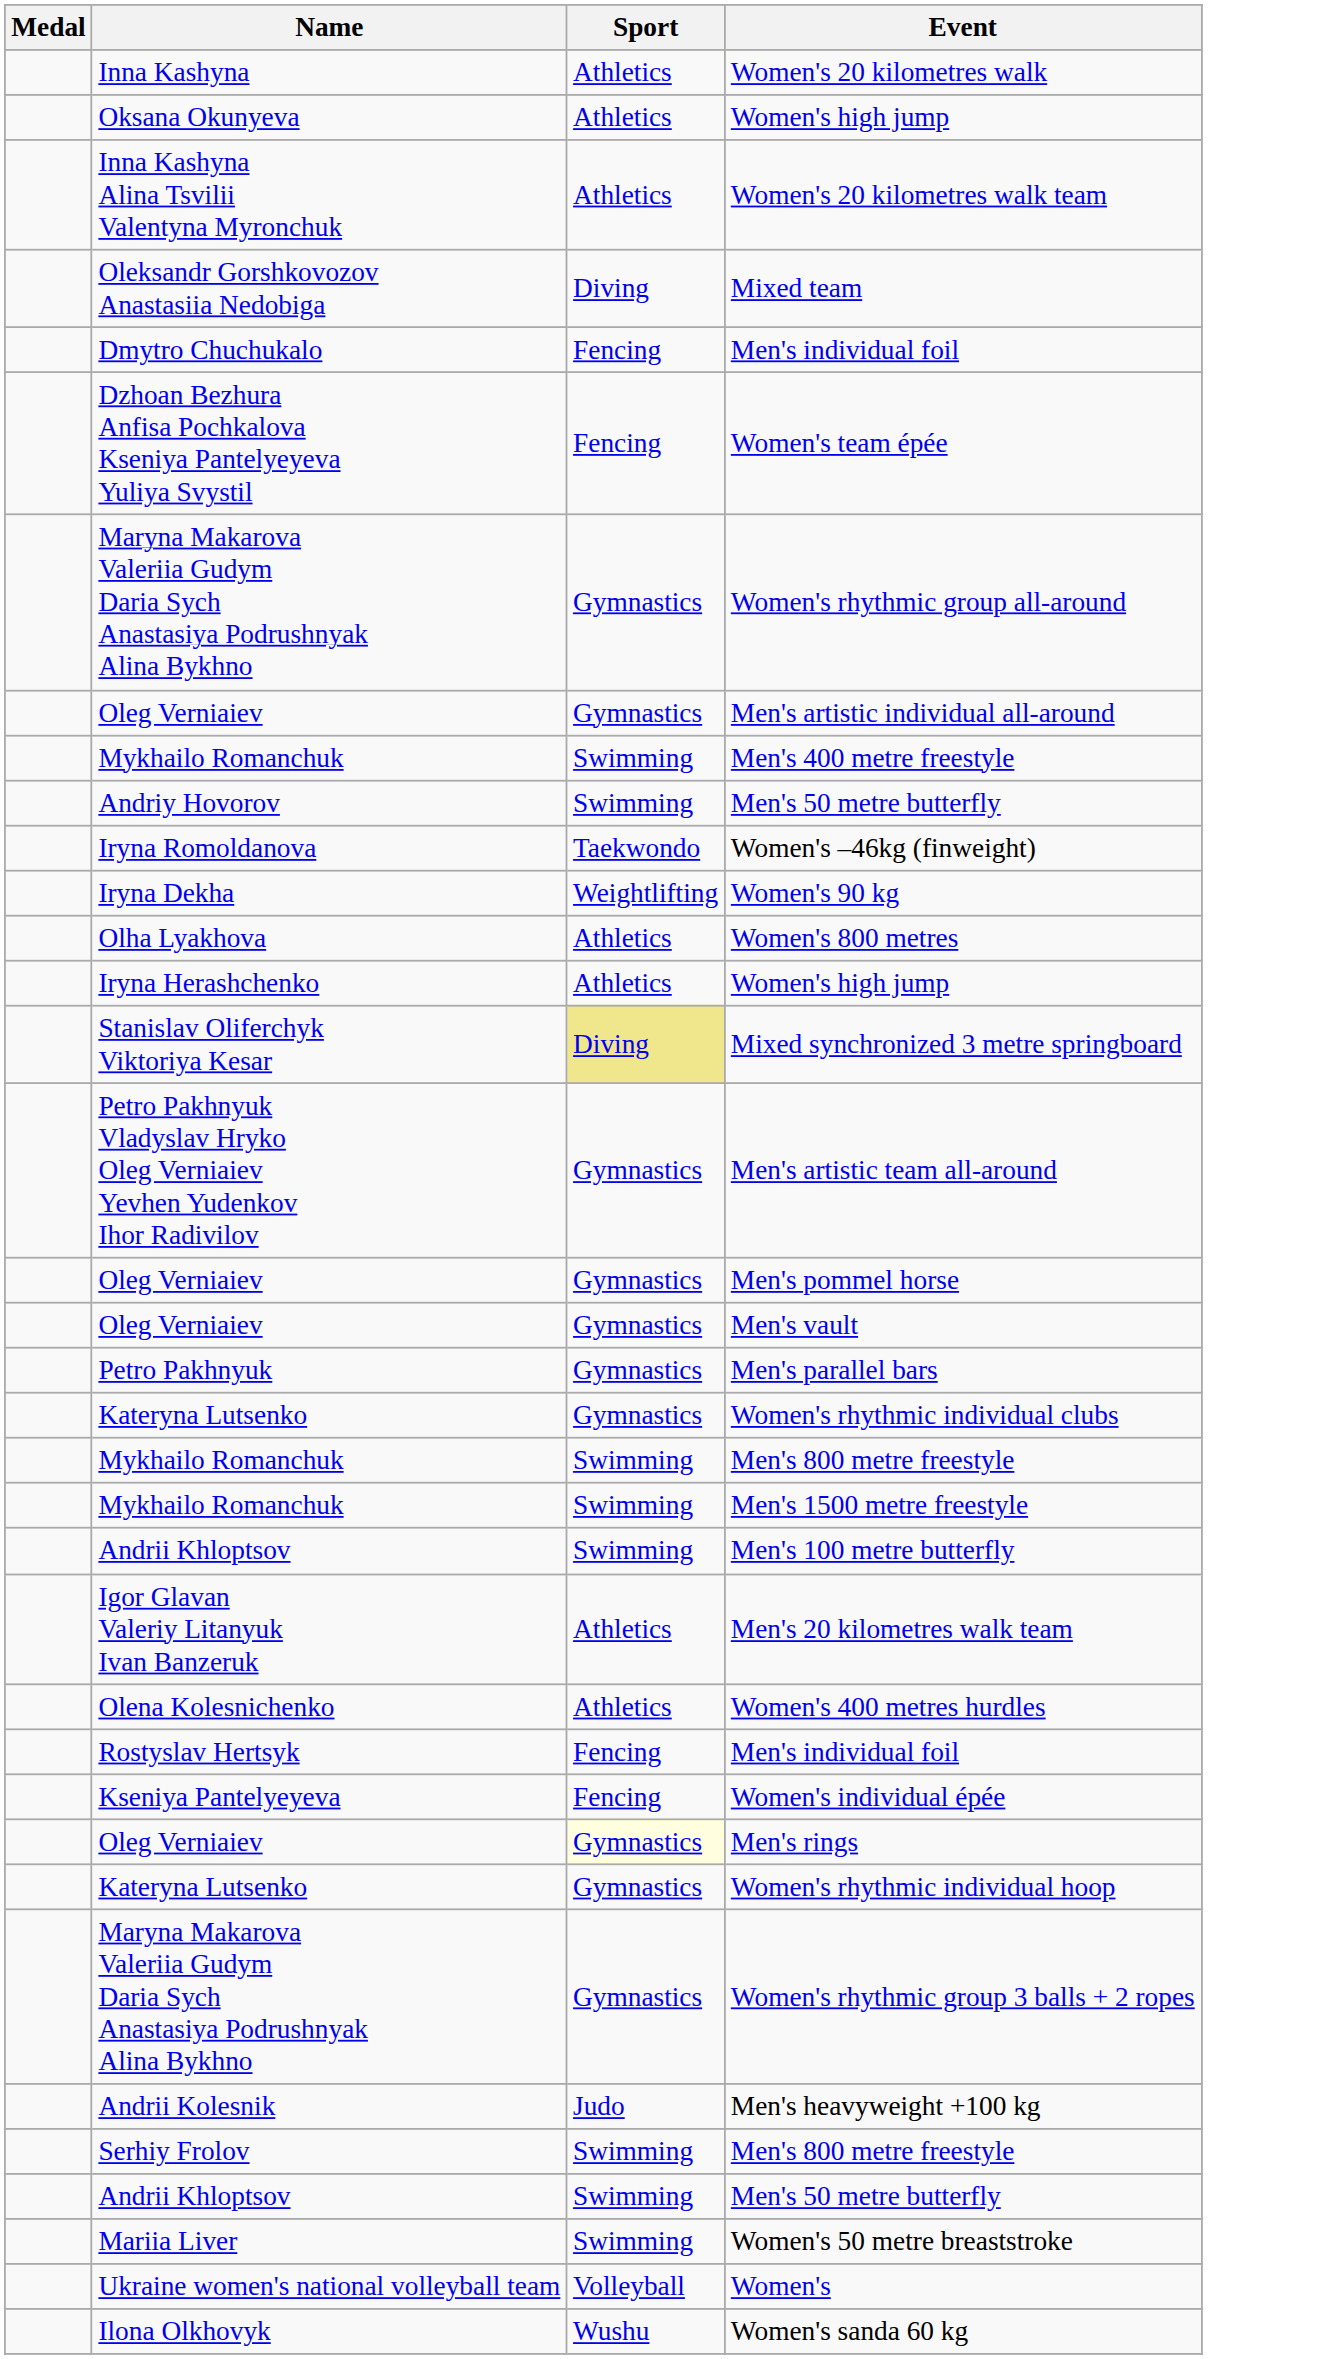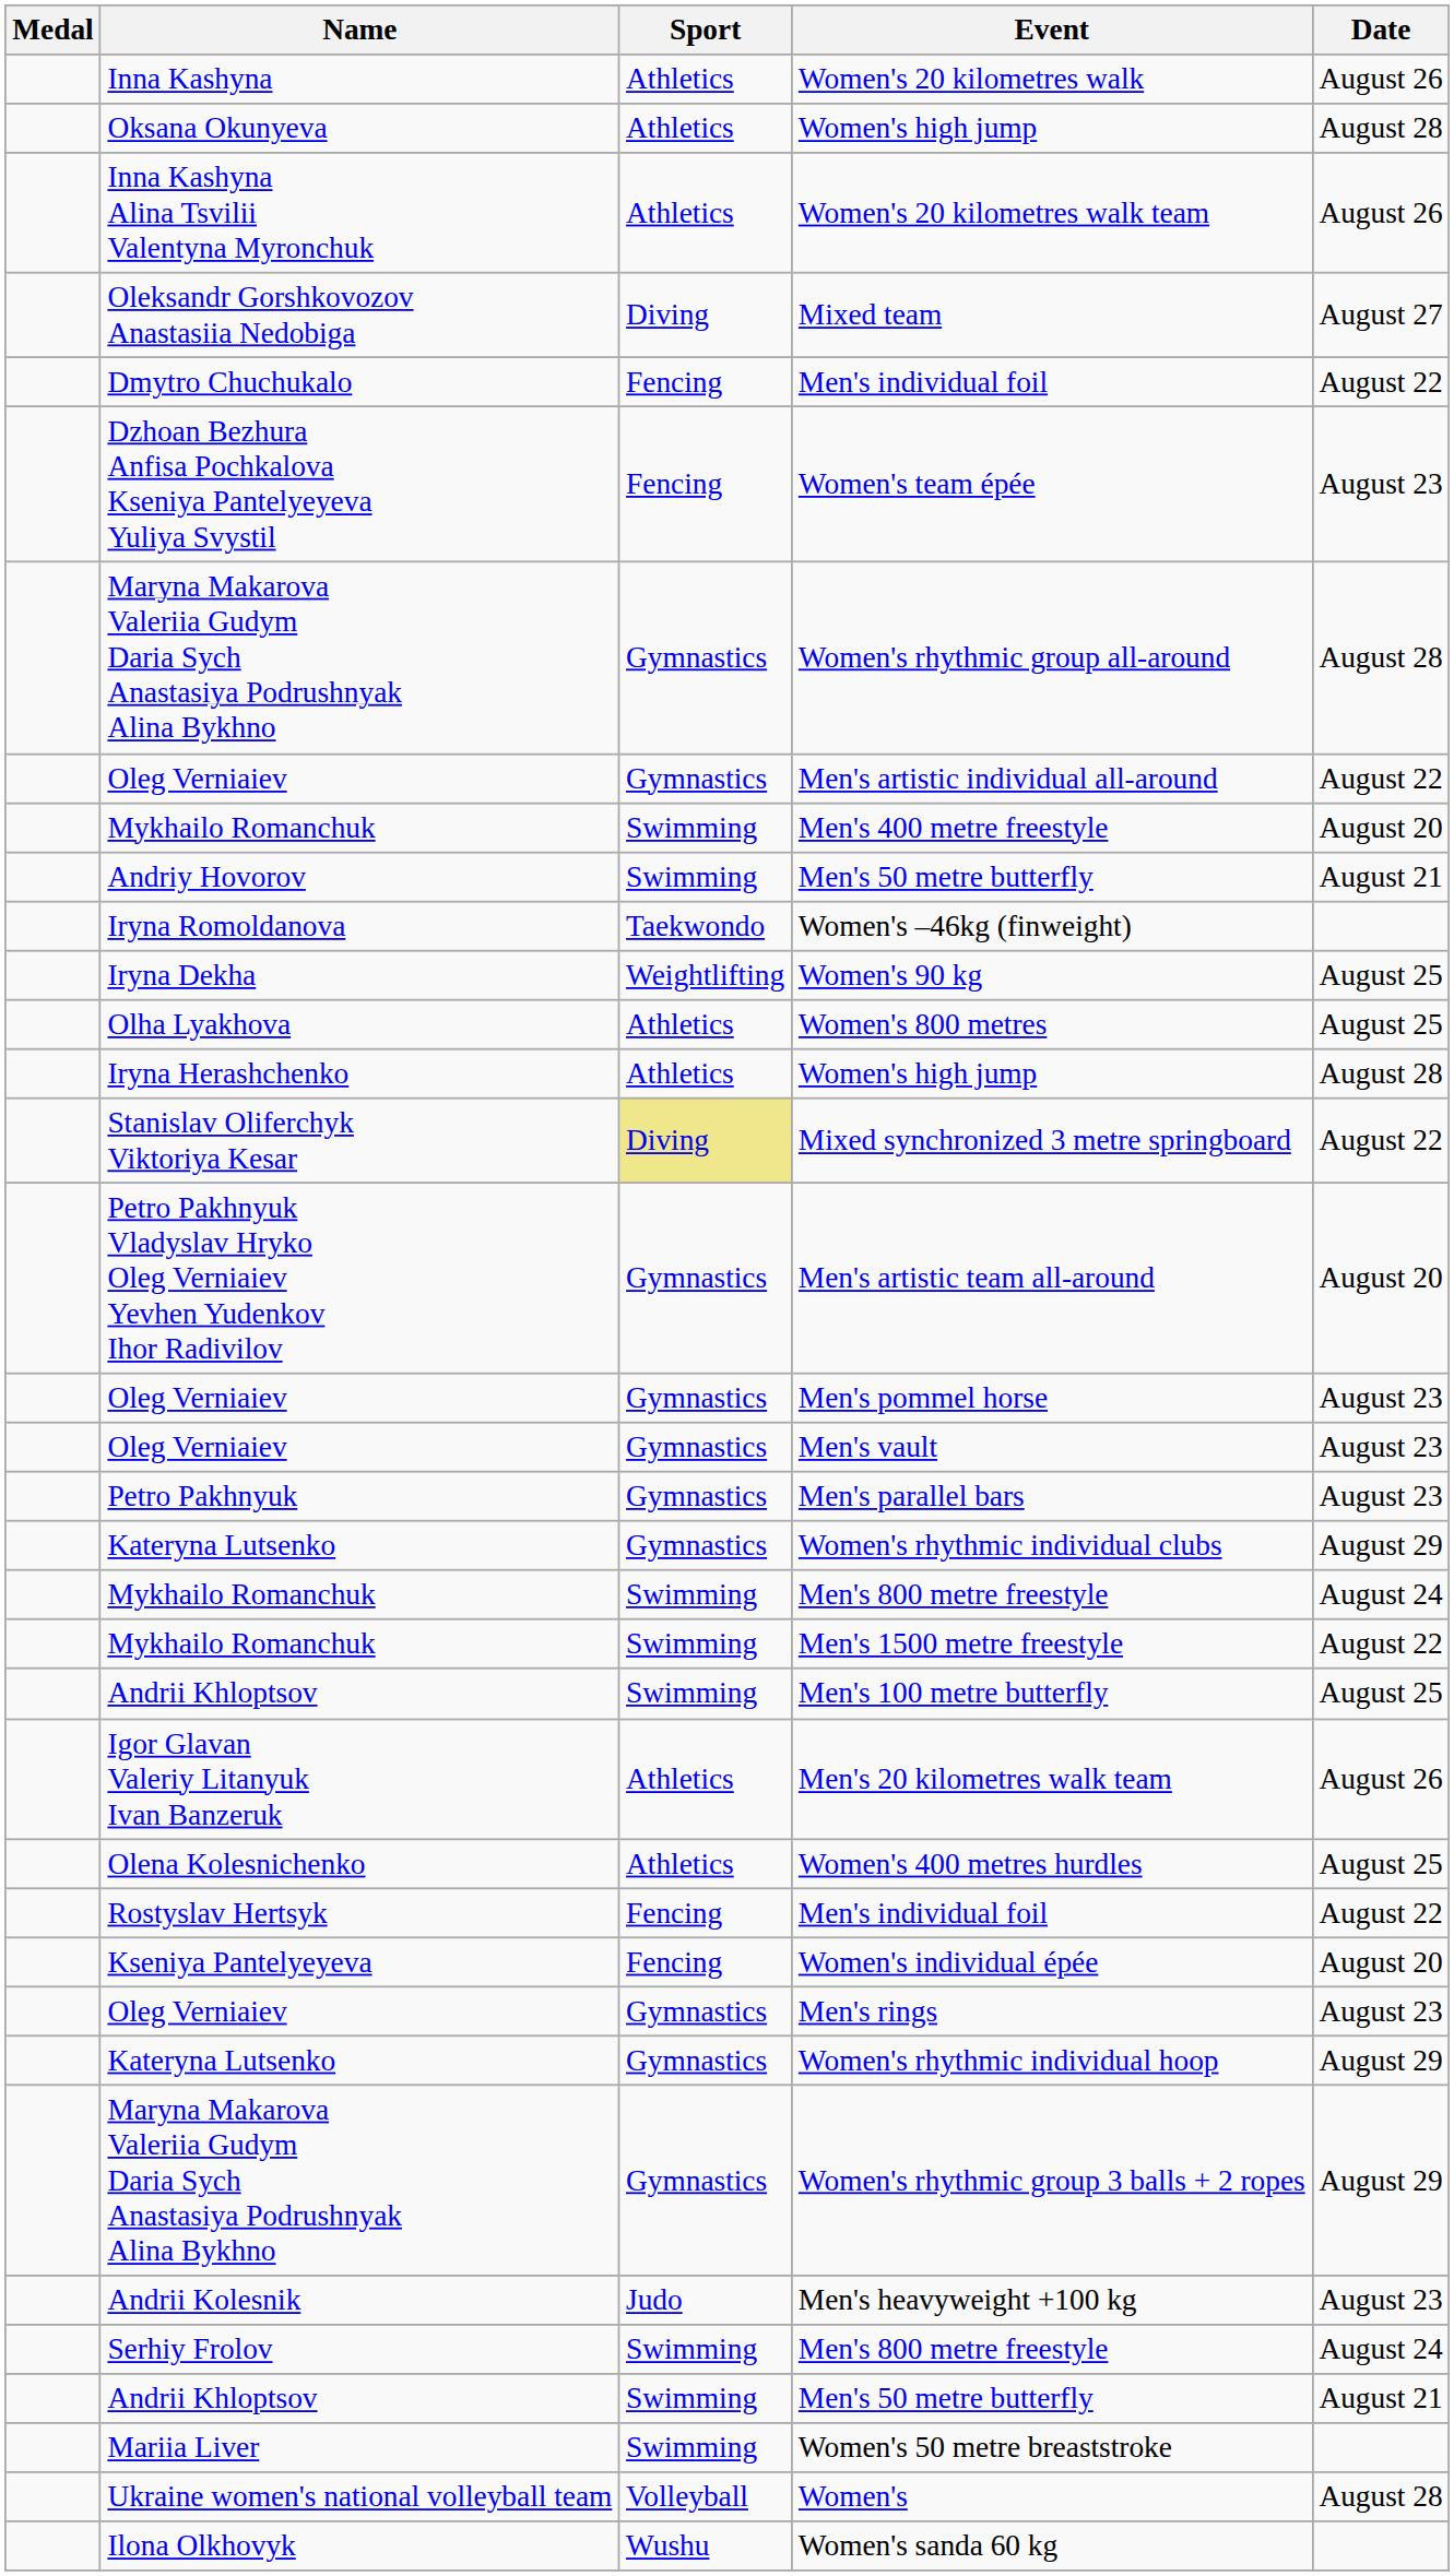 <table class="wikitable sortable" style="font-size: 95%;">
 <tr>
 <th>Medal</th>
 <th>Name</th>
 <th>Sport</th>
 <th>Event</th>
+<th>Date</th>
 </tr>
 <tr>
 <td></td>
 <td><a href='#'>Inna Kashyna</a></td>
 <td><a href='#'>Athletics</a></td>
 <td><a href='#'>Women's 20 kilometres walk</a></td>
+<td>August 26</td>
 </tr>
 <tr>
 <td></td>
 <td><a href='#'>Oksana Okunyeva</a></td>
 <td><a href='#'>Athletics</a></td>
 <td><a href='#'>Women's high jump</a></td>
+<td>August 28</td>
 </tr>
 <tr>
 <td></td>
 <td><a href='#'>Inna Kashyna</a><br><a href='#'>Alina Tsvilii</a><br><a href='#'>Valentyna Myronchuk</a></td>
 <td><a href='#'>Athletics</a></td>
 <td><a href='#'>Women's 20 kilometres walk team</a></td>
+<td>August 26</td>
 </tr>
 <tr>
 <td></td>
 <td><a href='#'>Oleksandr Gorshkovozov</a><br><a href='#'>Anastasiia Nedobiga</a></td>
 <td><a href='#'>Diving</a></td>
 <td><a href='#'>Mixed team</a></td>
+<td>August 27</td>
 </tr>
 <tr>
 <td></td>
 <td><a href='#'>Dmytro Chuchukalo</a></td>
 <td><a href='#'>Fencing</a></td>
 <td><a href='#'>Men's individual foil</a></td>
+<td>August 22</td>
 </tr>
 <tr>
 <td></td>
 <td><a href='#'>Dzhoan Bezhura</a><br><a href='#'>Anfisa Pochkalova</a><br><a href='#'>Kseniya Pantelyeyeva</a><br><a href='#'>Yuliya Svystil</a></td>
 <td><a href='#'>Fencing</a></td>
 <td><a href='#'>Women's team épée</a></td>
+<td>August 23</td>
 </tr>
 <tr>
 <td></td>
 <td><a href='#'>Maryna Makarova</a><br><a href='#'>Valeriia Gudym</a><br><a href='#'>Daria Sych</a><br><a href='#'>Anastasiya Podrushnyak</a><br><a href='#'>Alina Bykhno</a></td>
 <td><a href='#'>Gymnastics</a></td>
 <td><a href='#'>Women's rhythmic group all-around</a></td>
+<td>August 28</td>
 </tr>
 <tr>
 <td></td>
 <td><a href='#'>Oleg Verniaiev</a></td>
 <td><a href='#'>Gymnastics</a></td>
 <td><a href='#'>Men's artistic individual all-around</a></td>
+<td>August 22</td>
 </tr>
 <tr>
 <td></td>
 <td><a href='#'>Mykhailo Romanchuk</a></td>
 <td><a href='#'>Swimming</a></td>
 <td><a href='#'>Men's 400 metre freestyle</a></td>
+<td>August 20</td>
 </tr>
 <tr>
 <td></td>
 <td><a href='#'>Andriy Hovorov</a></td>
 <td><a href='#'>Swimming</a></td>
 <td><a href='#'>Men's 50 metre butterfly</a></td>
+<td>August 21</td>
 </tr>
 <tr>
 <td></td>
 <td><a href='#'>Iryna Romoldanova</a></td>
 <td><a href='#'>Taekwondo</a></td>
 <td>Women's –46kg (finweight)</td>
+<td></td>
 </tr>
 <tr>
 <td></td>
 <td><a href='#'>Iryna Dekha</a></td>
 <td><a href='#'>Weightlifting</a></td>
 <td><a href='#'>Women's 90 kg</a></td>
+<td>August 25</td>
 </tr>
 <tr>
 <td></td>
 <td><a href='#'>Olha Lyakhova</a></td>
 <td><a href='#'>Athletics</a></td>
 <td><a href='#'>Women's 800 metres</a></td>
+<td>August 25</td>
 </tr>
 <tr>
 <td></td>
 <td><a href='#'>Iryna Herashchenko</a></td>
 <td><a href='#'>Athletics</a></td>
 <td><a href='#'>Women's high jump</a></td>
+<td>August 28</td>
 </tr>
 <tr>
 <td></td>
 <td><a href='#'>Stanislav Oliferchyk</a><br><a href='#'>Viktoriya Kesar</a></td>
 <td style="background: khaki;"><a href='#'>Diving</a></td>
 <td><a href='#'>Mixed synchronized 3 metre springboard</a></td>
+<td>August 22</td>
 </tr>
 <tr>
 <td></td>
 <td><a href='#'>Petro Pakhnyuk</a><br><a href='#'>Vladyslav Hryko</a><br><a href='#'>Oleg Verniaiev</a><br><a href='#'>Yevhen Yudenkov</a><br><a href='#'>Ihor Radivilov</a></td>
 <td><a href='#'>Gymnastics</a></td>
 <td><a href='#'>Men's artistic team all-around</a></td>
+<td>August 20</td>
 </tr>
 <tr>
 <td></td>
 <td><a href='#'>Oleg Verniaiev</a></td>
 <td><a href='#'>Gymnastics</a></td>
 <td><a href='#'>Men's pommel horse</a></td>
+<td>August 23</td>
 </tr>
 <tr>
 <td></td>
 <td><a href='#'>Oleg Verniaiev</a></td>
 <td><a href='#'>Gymnastics</a></td>
 <td><a href='#'>Men's vault</a></td>
+<td>August 23</td>
 </tr>
 <tr>
 <td></td>
 <td><a href='#'>Petro Pakhnyuk</a></td>
 <td><a href='#'>Gymnastics</a></td>
 <td><a href='#'>Men's parallel bars</a></td>
+<td>August 23</td>
 </tr>
 <tr>
 <td></td>
 <td><a href='#'>Kateryna Lutsenko</a></td>
 <td><a href='#'>Gymnastics</a></td>
 <td><a href='#'>Women's rhythmic individual clubs</a></td>
+<td>August 29</td>
 </tr>
 <tr>
 <td></td>
 <td><a href='#'>Mykhailo Romanchuk</a></td>
 <td><a href='#'>Swimming</a></td>
 <td><a href='#'>Men's 800 metre freestyle</a></td>
+<td>August 24</td>
 </tr>
 <tr>
 <td></td>
 <td><a href='#'>Mykhailo Romanchuk</a></td>
 <td><a href='#'>Swimming</a></td>
 <td><a href='#'>Men's 1500 metre freestyle</a></td>
+<td>August 22</td>
 </tr>
 <tr>
 <td></td>
 <td><a href='#'>Andrii Khloptsov</a></td>
 <td><a href='#'>Swimming</a></td>
 <td><a href='#'>Men's 100 metre butterfly</a></td>
+<td>August 25</td>
 </tr>
 <tr>
 <td></td>
 <td><a href='#'>Igor Glavan</a><br><a href='#'>Valeriy Litanyuk</a><br><a href='#'>Ivan Banzeruk</a></td>
 <td><a href='#'>Athletics</a></td>
 <td><a href='#'>Men's 20 kilometres walk team</a></td>
+<td>August 26</td>
 </tr>
 <tr>
 <td></td>
 <td><a href='#'>Olena Kolesnichenko</a></td>
 <td><a href='#'>Athletics</a></td>
 <td><a href='#'>Women's 400 metres hurdles</a></td>
+<td>August 25</td>
 </tr>
 <tr>
 <td></td>
 <td><a href='#'>Rostyslav Hertsyk</a></td>
 <td><a href='#'>Fencing</a></td>
 <td><a href='#'>Men's individual foil</a></td>
+<td>August 22</td>
 </tr>
 <tr>
 <td></td>
 <td><a href='#'>Kseniya Pantelyeyeva</a></td>
 <td><a href='#'>Fencing</a></td>
 <td><a href='#'>Women's individual épée</a></td>
+<td>August 20</td>
 </tr>
 <tr>
 <td></td>
 <td><a href='#'>Oleg Verniaiev</a></td>
-<td style="background: lightyellow;"><a href='#'>Gymnastics</a></td>
+<td><a href='#'>Gymnastics</a></td>
 <td><a href='#'>Men's rings</a></td>
+<td>August 23</td>
 </tr>
 <tr>
 <td></td>
 <td><a href='#'>Kateryna Lutsenko</a></td>
 <td><a href='#'>Gymnastics</a></td>
 <td><a href='#'>Women's rhythmic individual hoop</a></td>
+<td>August 29</td>
 </tr>
 <tr>
 <td></td>
 <td><a href='#'>Maryna Makarova</a><br><a href='#'>Valeriia Gudym</a><br><a href='#'>Daria Sych</a><br><a href='#'>Anastasiya Podrushnyak</a><br><a href='#'>Alina Bykhno</a></td>
 <td><a href='#'>Gymnastics</a></td>
 <td><a href='#'>Women's rhythmic group 3 balls + 2 ropes</a></td>
+<td>August 29</td>
 </tr>
 <tr>
 <td></td>
 <td><a href='#'>Andrii Kolesnik</a></td>
 <td><a href='#'>Judo</a></td>
 <td>Men's heavyweight +100 kg</td>
+<td>August 23</td>
 </tr>
 <tr>
 <td></td>
 <td><a href='#'>Serhiy Frolov</a></td>
 <td><a href='#'>Swimming</a></td>
 <td><a href='#'>Men's 800 metre freestyle</a></td>
+<td>August 24</td>
 </tr>
 <tr>
 <td></td>
 <td><a href='#'>Andrii Khloptsov</a></td>
 <td><a href='#'>Swimming</a></td>
 <td><a href='#'>Men's 50 metre butterfly</a></td>
+<td>August 21</td>
 </tr>
 <tr>
 <td></td>
 <td><a href='#'>Mariia Liver</a></td>
 <td><a href='#'>Swimming</a></td>
 <td>Women's 50 metre breaststroke</td>
+<td></td>
 </tr>
 <tr>
 <td></td>
 <td><a href='#'>Ukraine women's national volleyball team</a><br></td>
 <td><a href='#'>Volleyball</a></td>
 <td><a href='#'>Women's</a></td>
+<td>August 28</td>
 </tr>
 <tr>
 <td></td>
 <td><a href='#'>Ilona Olkhovyk</a></td>
 <td><a href='#'>Wushu</a></td>
 <td>Women's sanda 60 kg</td>
+<td></td>
 </tr>
 </table>
